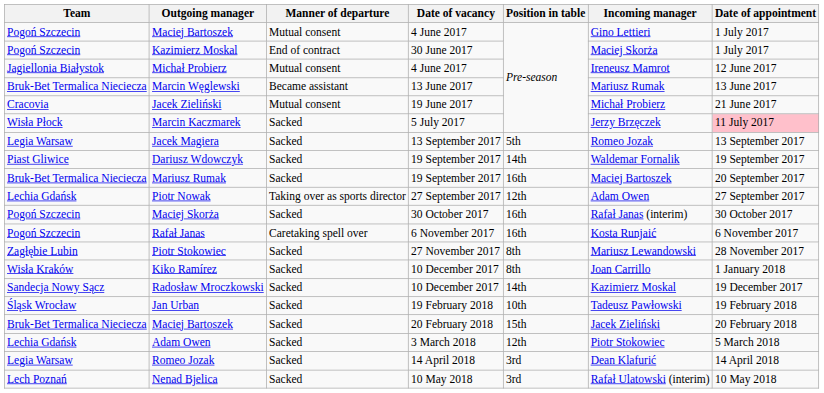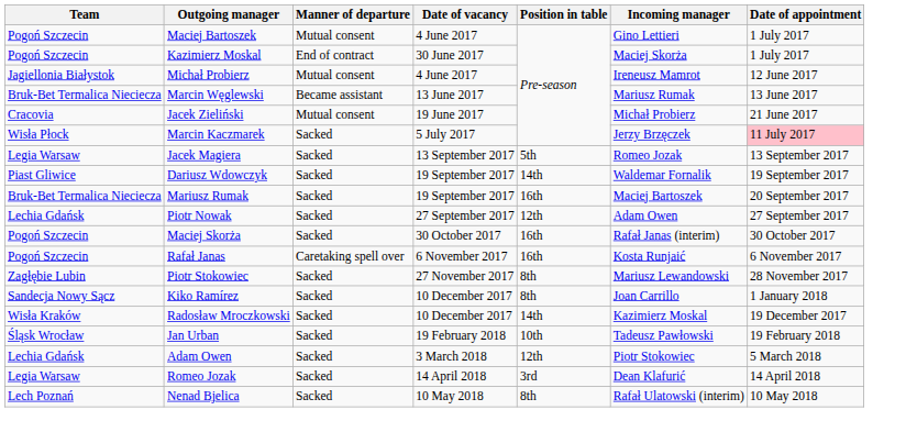 <table class="wikitable">
 <tr>
 <th>Team</th>
 <th>Outgoing manager</th>
 <th>Manner of departure</th>
 <th>Date of vacancy</th>
 <th>Position in table</th>
 <th>Incoming manager</th>
 <th>Date of appointment</th>
 </tr>
 <tr>
 <td><a href='#'>Pogoń Szczecin</a></td>
 <td> <a href='#'>Maciej Bartoszek</a></td>
 <td rowspan="1">Mutual consent</td>
 <td>4 June 2017</td>
 <td rowspan="6"><em>Pre-season</em></td>
 <td> <a href='#'>Gino Lettieri</a></td>
 <td>1 July 2017</td>
 </tr>
 <tr>
 <td><a href='#'>Pogoń Szczecin</a></td>
 <td> <a href='#'>Kazimierz Moskal</a></td>
 <td rowspan="1">End of contract</td>
 <td>30 June 2017</td>
 <td> <a href='#'>Maciej Skorża</a></td>
 <td>1 July 2017</td>
 </tr>
 <tr>
 <td><a href='#'>Jagiellonia Białystok</a></td>
 <td> <a href='#'>Michał Probierz</a></td>
 <td rowspan="1">Mutual consent</td>
 <td>4 June 2017</td>
 <td> <a href='#'>Ireneusz Mamrot</a></td>
 <td>12 June 2017</td>
 </tr>
 <tr>
 <td><a href='#'>Bruk-Bet Termalica Nieciecza</a></td>
 <td> <a href='#'>Marcin Węglewski</a></td>
 <td rowspan="1">Became assistant</td>
 <td>13 June 2017</td>
 <td> <a href='#'>Mariusz Rumak</a></td>
 <td>13 June 2017</td>
 </tr>
 <tr>
 <td><a href='#'>Cracovia</a></td>
 <td> <a href='#'>Jacek Zieliński</a></td>
 <td rowspan="1">Mutual consent</td>
 <td>19 June 2017</td>
 <td> <a href='#'>Michał Probierz</a></td>
 <td>21 June 2017</td>
 </tr>
 <tr>
 <td><a href='#'>Wisła Płock</a></td>
 <td> <a href='#'>Marcin Kaczmarek</a></td>
 <td rowspan="1">Sacked</td>
 <td>5 July 2017</td>
 <td> <a href='#'>Jerzy Brzęczek</a></td>
 <td style="background: pink;">11 July 2017</td>
 </tr>
 <tr>
 <td><a href='#'>Legia Warsaw</a></td>
 <td> <a href='#'>Jacek Magiera</a></td>
 <td rowspan="1">Sacked</td>
 <td>13 September 2017</td>
 <td>5th</td>
 <td> <a href='#'>Romeo Jozak</a></td>
 <td>13 September 2017</td>
 </tr>
 <tr>
 <td><a href='#'>Piast Gliwice</a></td>
 <td> <a href='#'>Dariusz Wdowczyk</a></td>
 <td rowspan="1">Sacked</td>
 <td>19 September 2017</td>
 <td>14th</td>
 <td> <a href='#'>Waldemar Fornalik</a></td>
 <td>19 September 2017</td>
 </tr>
 <tr>
 <td><a href='#'>Bruk-Bet Termalica Nieciecza</a></td>
 <td> <a href='#'>Mariusz Rumak</a></td>
 <td rowspan="1">Sacked</td>
 <td>19 September 2017</td>
 <td>16th</td>
 <td> <a href='#'>Maciej Bartoszek</a></td>
 <td>20 September 2017</td>
 </tr>
 <tr>
 <td><a href='#'>Lechia Gdańsk</a></td>
 <td> <a href='#'>Piotr Nowak</a></td>
-<td rowspan="1">Taking over as sports director</td>
+<td rowspan="1">Sacked</td>
 <td>27 September 2017</td>
 <td>12th</td>
 <td> <a href='#'>Adam Owen</a></td>
 <td>27 September 2017</td>
 </tr>
 <tr>
 <td><a href='#'>Pogoń Szczecin</a></td>
 <td> <a href='#'>Maciej Skorża</a></td>
 <td rowspan="1">Sacked</td>
 <td>30 October 2017</td>
 <td>16th</td>
 <td> <a href='#'>Rafał Janas</a> (interim)</td>
 <td>30 October 2017</td>
 </tr>
 <tr>
 <td><a href='#'>Pogoń Szczecin</a></td>
 <td> <a href='#'>Rafał Janas</a></td>
 <td rowspan="1">Caretaking spell over</td>
 <td>6 November 2017</td>
 <td>16th</td>
 <td> <a href='#'>Kosta Runjaić</a></td>
 <td>6 November 2017</td>
 </tr>
 <tr>
 <td><a href='#'>Zagłębie Lubin</a></td>
 <td> <a href='#'>Piotr Stokowiec</a></td>
 <td rowspan="1">Sacked</td>
 <td>27 November 2017</td>
 <td>8th</td>
 <td> <a href='#'>Mariusz Lewandowski</a></td>
 <td>28 November 2017</td>
 </tr>
 <tr>
-<td><a href='#'>Wisła Kraków</a></td>
+<td><a href='#'>Sandecja Nowy Sącz</a></td>
 <td> <a href='#'>Kiko Ramírez</a></td>
 <td rowspan="1">Sacked</td>
 <td>10 December 2017</td>
 <td>8th</td>
 <td> <a href='#'>Joan Carrillo</a></td>
 <td>1 January 2018</td>
 </tr>
 <tr>
-<td><a href='#'>Sandecja Nowy Sącz</a></td>
+<td><a href='#'>Wisła Kraków</a></td>
 <td> <a href='#'>Radosław Mroczkowski</a></td>
 <td rowspan="1">Sacked</td>
 <td>10 December 2017</td>
 <td>14th</td>
 <td> <a href='#'>Kazimierz Moskal</a></td>
 <td>19 December 2017</td>
 </tr>
 <tr>
 <td><a href='#'>Śląsk Wrocław</a></td>
 <td> <a href='#'>Jan Urban</a></td>
 <td rowspan="1">Sacked</td>
 <td>19 February 2018</td>
 <td>10th</td>
 <td> <a href='#'>Tadeusz Pawłowski</a></td>
 <td>19 February 2018</td>
-</tr>
-<tr>
-<td><a href='#'>Bruk-Bet Termalica Nieciecza</a></td>
-<td> <a href='#'>Maciej Bartoszek</a></td>
-<td rowspan="1">Sacked</td>
-<td>20 February 2018</td>
-<td>15th</td>
-<td> <a href='#'>Jacek Zieliński</a></td>
-<td>20 February 2018</td>
 </tr>
 <tr>
 <td><a href='#'>Lechia Gdańsk</a></td>
 <td> <a href='#'>Adam Owen</a></td>
 <td rowspan="1">Sacked</td>
 <td>3 March 2018</td>
 <td>12th</td>
 <td> <a href='#'>Piotr Stokowiec</a></td>
 <td>5 March 2018</td>
 </tr>
 <tr>
 <td><a href='#'>Legia Warsaw</a></td>
 <td> <a href='#'>Romeo Jozak</a></td>
 <td rowspan="1">Sacked</td>
 <td>14 April 2018</td>
 <td>3rd</td>
 <td> <a href='#'>Dean Klafurić</a></td>
 <td>14 April 2018</td>
 </tr>
 <tr>
 <td><a href='#'>Lech Poznań</a></td>
 <td> <a href='#'>Nenad Bjelica</a></td>
 <td rowspan="1">Sacked</td>
 <td>10 May 2018</td>
-<td>3rd</td>
+<td>8th</td>
 <td> <a href='#'>Rafał Ulatowski</a> (interim)</td>
 <td>10 May 2018</td>
 </tr>
 </table>
